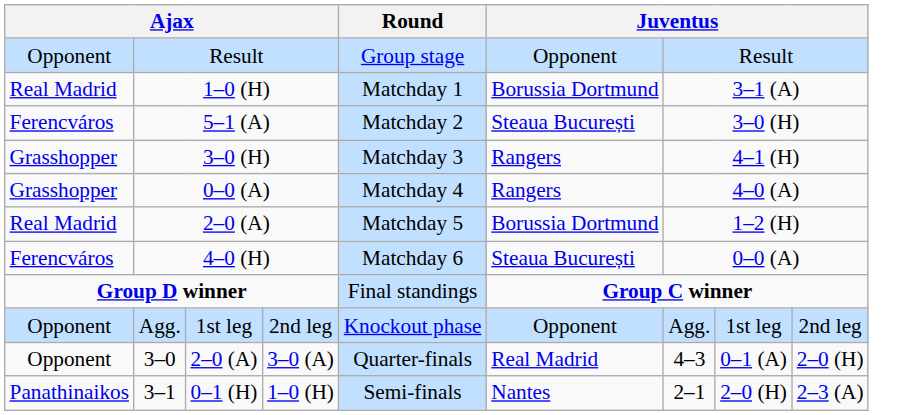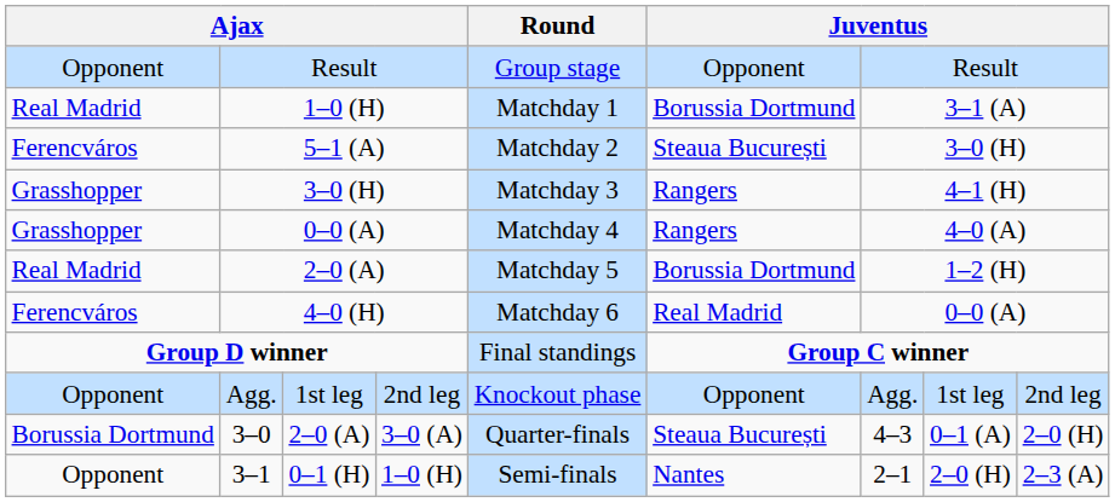 <table class="wikitable" style="text-align:center">
 <tr>
 <th colspan=4> <a href='#'>Ajax</a></th>
 <th>Round</th>
 <th colspan=4> <a href='#'>Juventus</a></th>
 </tr>
 <tr style="background:#c1e0ff">
 <td>Opponent</td>
 <td colspan=3>Result</td>
 <td><a href='#'>Group stage</a></td>
 <td>Opponent</td>
 <td colspan=3>Result</td>
 </tr>
 <tr>
 <td align=left> <a href='#'>Real Madrid</a></td>
 <td colspan=3><a href='#'>1–0</a> (H)</td>
 <td style="background:#c1e0ff">Matchday 1</td>
 <td align=left> <a href='#'>Borussia Dortmund</a></td>
 <td colspan=3><a href='#'>3–1</a> (A)</td>
 </tr>
 <tr>
 <td align=left> <a href='#'>Ferencváros</a></td>
 <td colspan=3><a href='#'>5–1</a> (A)</td>
 <td style="background:#c1e0ff">Matchday 2</td>
 <td align=left> <a href='#'>Steaua București</a></td>
 <td colspan=3><a href='#'>3–0</a> (H)</td>
 </tr>
 <tr>
 <td align=left> <a href='#'>Grasshopper</a></td>
 <td colspan=3><a href='#'>3–0</a> (H)</td>
 <td style="background:#c1e0ff">Matchday 3</td>
 <td align=left> <a href='#'>Rangers</a></td>
 <td colspan=3><a href='#'>4–1</a> (H)</td>
 </tr>
 <tr>
 <td align=left> <a href='#'>Grasshopper</a></td>
 <td colspan=3><a href='#'>0–0</a> (A)</td>
 <td style="background:#c1e0ff">Matchday 4</td>
 <td align=left> <a href='#'>Rangers</a></td>
 <td colspan=3><a href='#'>4–0</a> (A)</td>
 </tr>
 <tr>
 <td align=left> <a href='#'>Real Madrid</a></td>
 <td colspan=3><a href='#'>2–0</a> (A)</td>
 <td style="background:#c1e0ff">Matchday 5</td>
 <td align=left> <a href='#'>Borussia Dortmund</a></td>
 <td colspan=3><a href='#'>1–2</a> (H)</td>
 </tr>
 <tr>
 <td align=left> <a href='#'>Ferencváros</a></td>
 <td colspan=3><a href='#'>4–0</a> (H)</td>
 <td style="background:#c1e0ff">Matchday 6</td>
-<td align=left> <a href='#'>Steaua București</a></td>
+<td align=left> <a href='#'>Real Madrid</a></td>
 <td colspan=3><a href='#'>0–0</a> (A)</td>
 </tr>
 <tr>
 <td colspan="4" style="text-align:center;vertical-align:top"><strong><a href='#'>Group D</a> winner</strong><br></td>
 <td style="background:#c1e0ff">Final standings</td>
 <td colspan="4" style="text-align:center;vertical-align:top"><strong><a href='#'>Group C</a> winner</strong><br></td>
 </tr>
 <tr style="background:#c1e0ff">
 <td>Opponent</td>
 <td>Agg.</td>
 <td>1st leg</td>
 <td>2nd leg</td>
 <td><a href='#'>Knockout phase</a></td>
 <td>Opponent</td>
 <td>Agg.</td>
 <td>1st leg</td>
 <td>2nd leg</td>
 </tr>
 <tr>
-<td>Opponent</td>
+<td align=left> <a href='#'>Borussia Dortmund</a></td>
 <td>3–0</td>
 <td><a href='#'>2–0</a> (A)</td>
 <td><a href='#'>3–0</a> (A)</td>
 <td style="background:#c1e0ff">Quarter-finals</td>
-<td align=left> <a href='#'>Real Madrid</a></td>
+<td align=left> <a href='#'>Steaua București</a></td>
 <td>4–3</td>
 <td><a href='#'>0–1</a> (A)</td>
 <td><a href='#'>2–0</a> (H)</td>
 </tr>
 <tr>
-<td align=left> <a href='#'>Panathinaikos</a></td>
+<td>Opponent</td>
 <td>3–1</td>
 <td><a href='#'>0–1</a> (H)</td>
 <td><a href='#'>1–0</a> (H)</td>
 <td style="background:#c1e0ff">Semi-finals</td>
 <td align=left> <a href='#'>Nantes</a></td>
 <td>2–1</td>
 <td><a href='#'>2–0</a> (H)</td>
 <td><a href='#'>2–3</a> (A)</td>
 </tr>
 </table>
